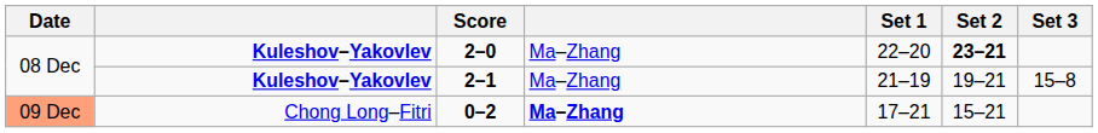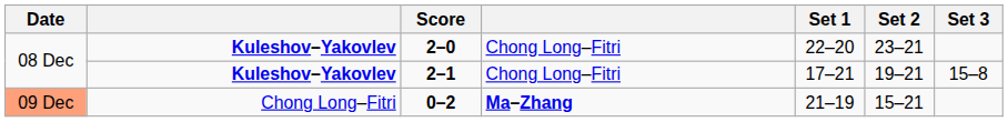 <table class="wikitable" style="text-align: center; font-size:90% ">
 <tr>
 <th width="60">Date</th>
 <th align="right" width="250"></th>
 <th width="60">Score</th>
 <th align="left" width="250"></th>
 <th width="50">Set 1</th>
 <th width="50">Set 2</th>
 <th width="50">Set 3</th>
 </tr>
 <tr>
 <td rowspan=2>08 Dec</td>
 <td align=right><strong><a href='#'>Kuleshov</a>–<a href='#'>Yakovlev</a> </strong></td>
 <td align=center><strong>2–0</strong></td>
-<td align=left> <a href='#'>Ma</a>–<a href='#'>Zhang</a></td>
+<td align=left> <a href='#'>Chong Long</a>–<a href='#'>Fitri</a></td>
 <td>22–20</td>
-<td><strong>23–21</strong></td>
+<td>23–21</td>
 <td></td>
 </tr>
 <tr>
 <td align=right><strong><a href='#'>Kuleshov</a>–<a href='#'>Yakovlev</a> </strong></td>
 <td align=center><strong>2–1</strong></td>
-<td align=left> <a href='#'>Ma</a>–<a href='#'>Zhang</a></td>
-<td>21–19</td>
+<td align=left> <a href='#'>Chong Long</a>–<a href='#'>Fitri</a></td>
+<td>17–21</td>
 <td>19–21</td>
 <td>15–8</td>
 </tr>
 <tr>
 <td style="background: lightsalmon;">09 Dec</td>
 <td align=right><a href='#'>Chong Long</a>–<a href='#'>Fitri</a> </td>
 <td align=center><strong>0–2</strong></td>
 <td align=left><strong> <a href='#'>Ma</a>–<a href='#'>Zhang</a></strong></td>
-<td>17–21</td>
+<td>21–19</td>
 <td>15–21</td>
 <td></td>
 </tr>
 </table>
